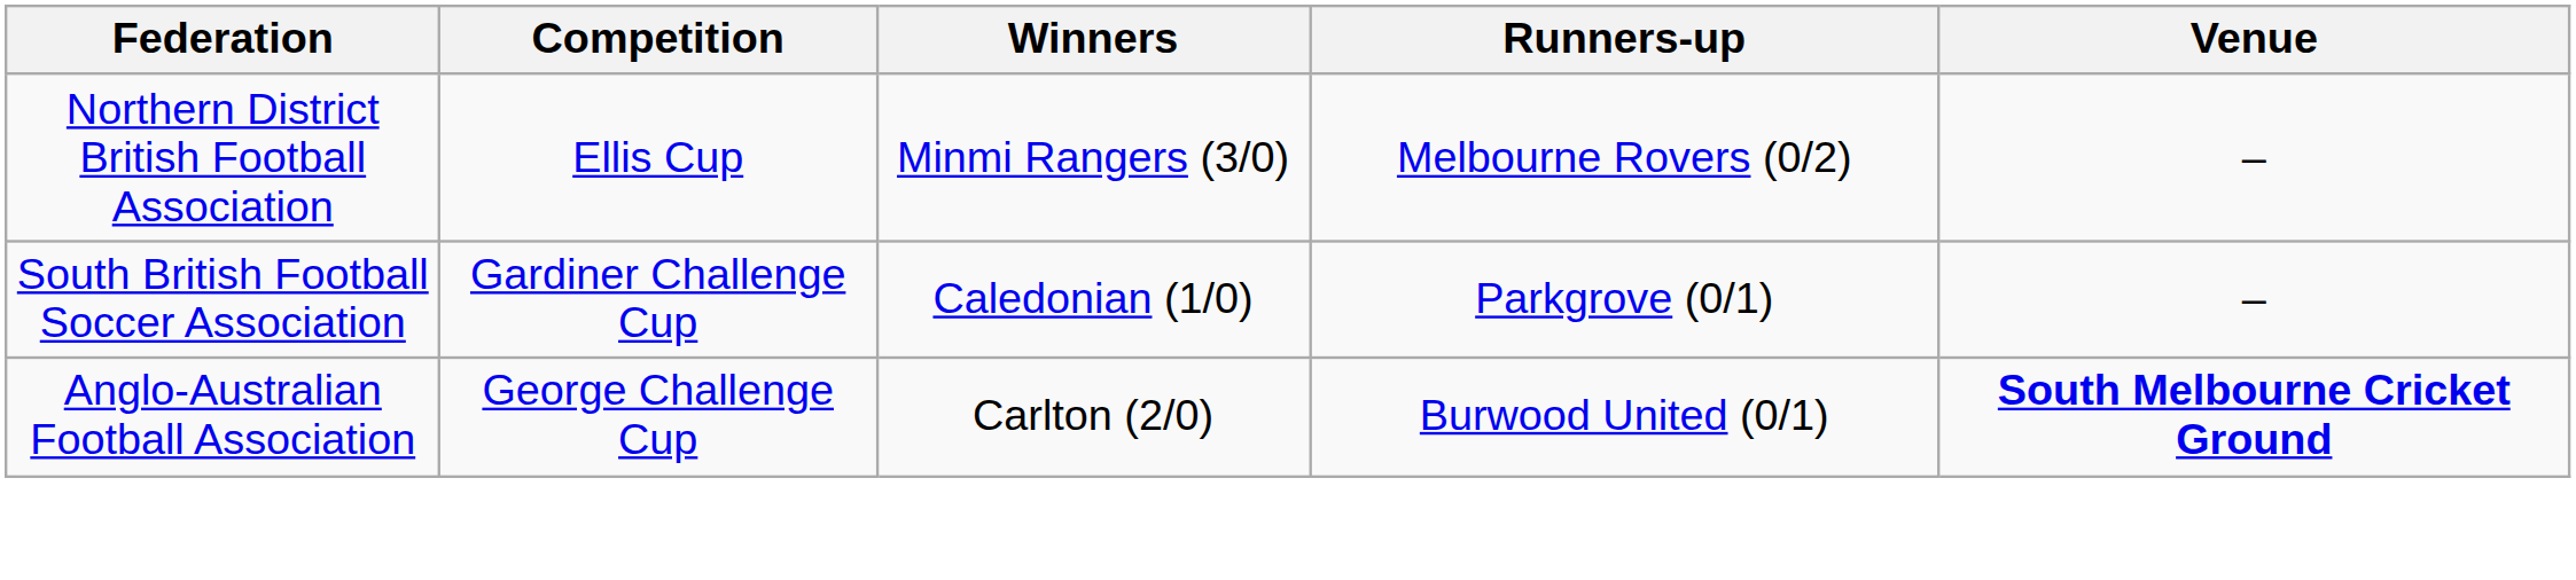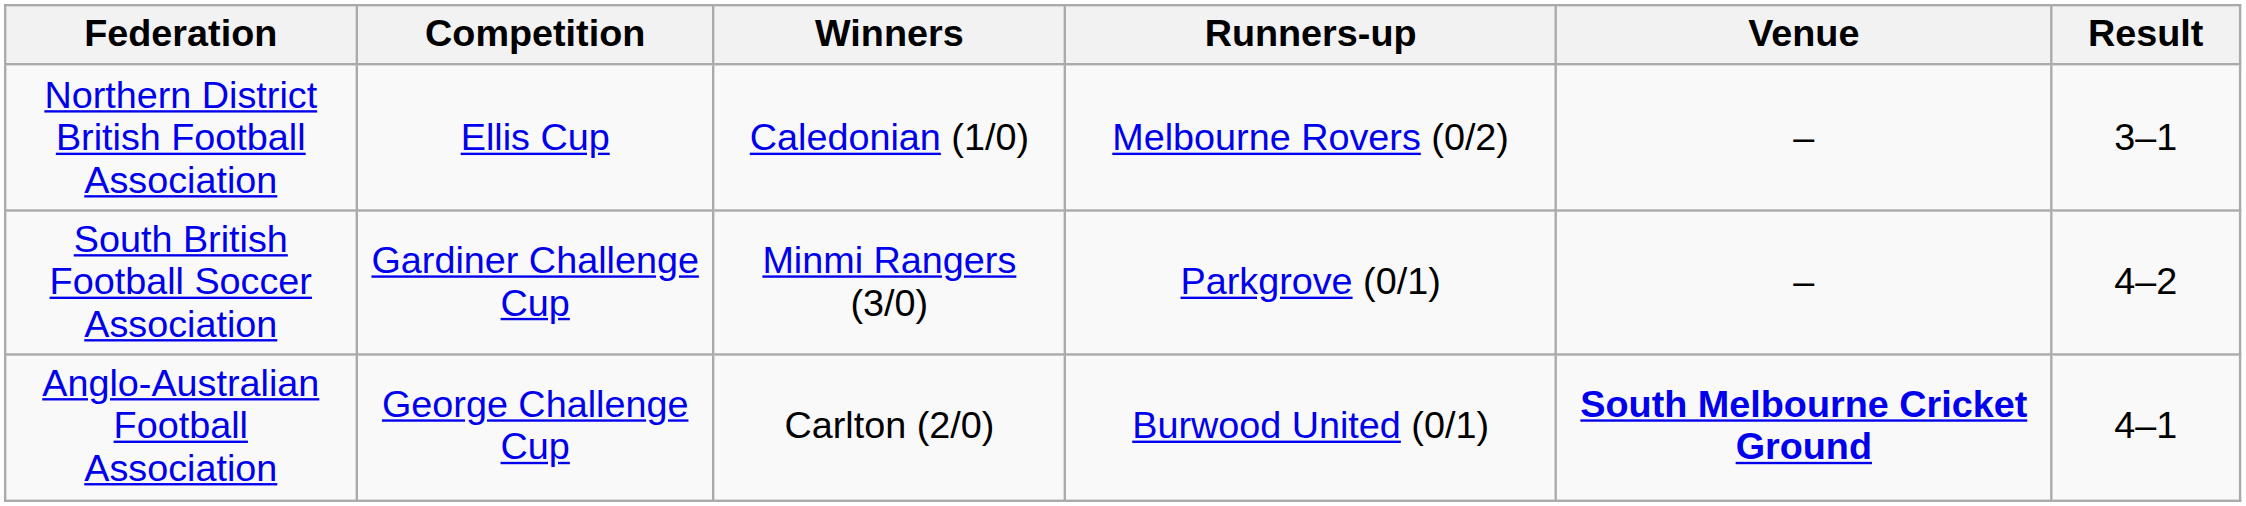 <table class="wikitable" width="75%">
 <tr>
 <th style="width:10em">Federation</th>
 <th style="width:10em">Competition</th>
 <th style="width:10em">Winners</th>
 <th style="width:15em">Runners-up</th>
 <th style="width:15em">Venue</th>
+<th style="width:05em">Result</th>
 </tr>
 <tr>
 <td align="center"><a href='#'>Northern District British Football Association</a></td>
 <td align="center"><a href='#'>Ellis Cup</a></td>
-<td align="center"><a href='#'>Minmi Rangers</a> (3/0)</td>
+<td align="center"><a href='#'>Caledonian</a> (1/0)</td>
 <td align="center"><a href='#'>Melbourne Rovers</a> (0/2)</td>
 <td align="center">–</td>
+<td align="center">3–1</td>
 </tr>
 <tr>
 <td align="center"><a href='#'>South British Football Soccer Association</a></td>
 <td align="center"><a href='#'>Gardiner Challenge Cup</a></td>
-<td align="center"><a href='#'>Caledonian</a> (1/0)</td>
+<td align="center"><a href='#'>Minmi Rangers</a> (3/0)</td>
 <td align="center"><a href='#'>Parkgrove</a> (0/1)</td>
 <td align="center">–</td>
+<td align="center">4–2</td>
 </tr>
 <tr>
 <td align="center"><a href='#'>Anglo-Australian Football Association</a></td>
 <td align="center"><a href='#'>George Challenge Cup</a></td>
 <td align="center">Carlton (2/0)</td>
 <td align="center"><a href='#'>Burwood United</a> (0/1)</td>
 <td align="center"><strong><a href='#'>South Melbourne Cricket Ground</a></strong></td>
+<td align="center">4–1</td>
 </tr>
 </table>
